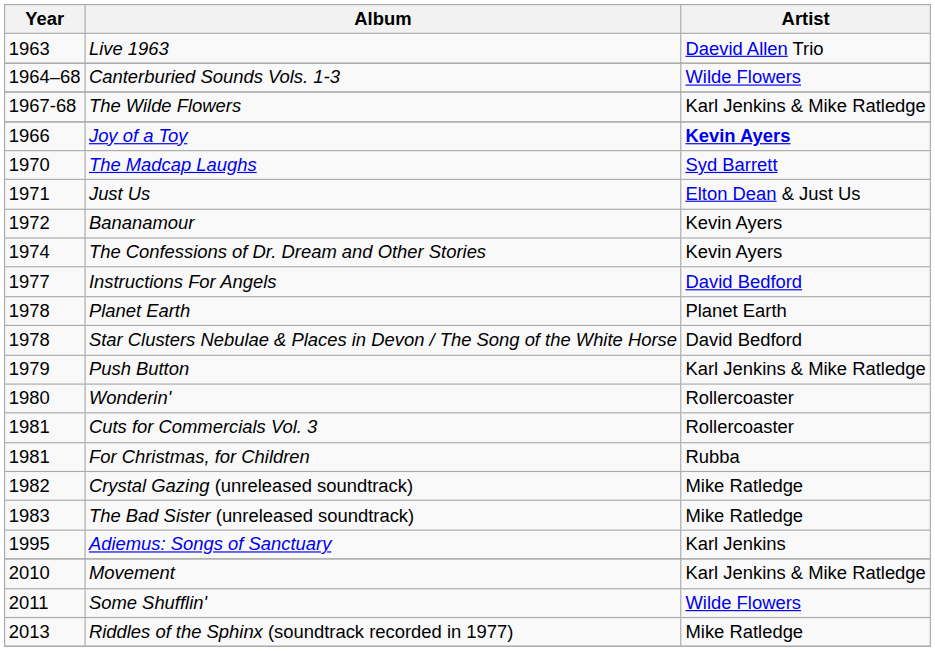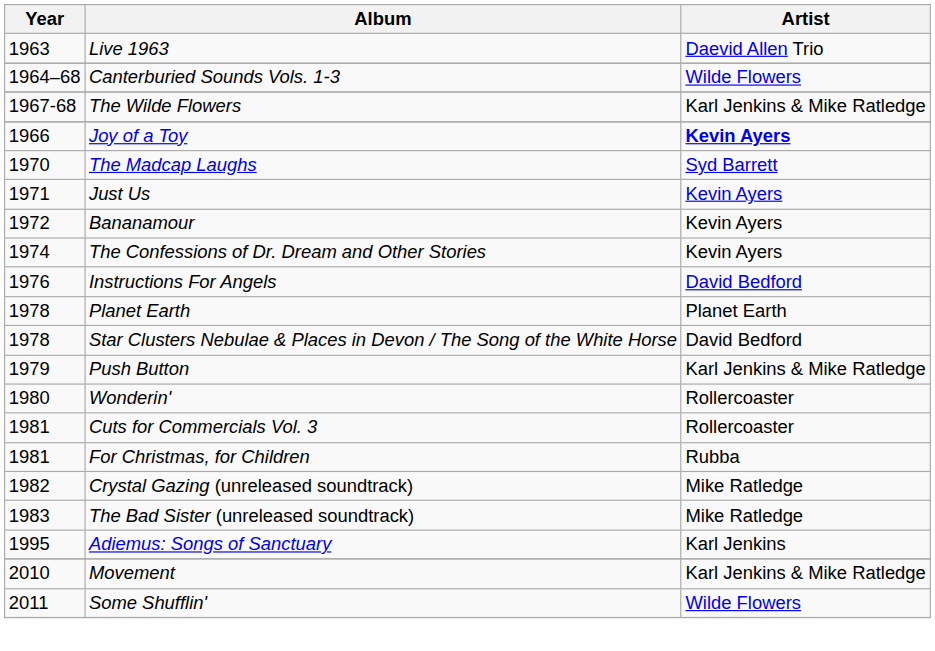 <table class="wikitable sortable">
 <tr>
 <th>Year</th>
 <th>Album</th>
 <th>Artist</th>
 </tr>
 <tr>
 <td>1963</td>
 <td><em>Live 1963</em></td>
 <td><a href='#'>Daevid Allen</a> Trio</td>
 </tr>
 <tr>
 </tr>
 <tr>
 <td>1964–68</td>
 <td><em>Canterburied Sounds Vols. 1-3</em></td>
 <td><a href='#'>Wilde Flowers</a></td>
 </tr>
 <tr>
 </tr>
 <tr>
 <td>1967-68</td>
 <td><em>The Wilde Flowers</em></td>
 <td>Karl Jenkins & Mike Ratledge</td>
 </tr>
 <tr>
 </tr>
 <tr>
 <td>1966</td>
 <td><em><a href='#'>Joy of a Toy</a></em></td>
 <td><strong><a href='#'>Kevin Ayers</a></strong></td>
 </tr>
 <tr>
 <td>1970</td>
 <td><em><a href='#'>The Madcap Laughs</a></em></td>
 <td><a href='#'>Syd Barrett</a></td>
 </tr>
 <tr>
 <td>1971</td>
 <td><em>Just Us</em></td>
-<td><a href='#'>Elton Dean</a> & Just Us</td>
+<td><a href='#'>Kevin Ayers</a></td>
 </tr>
 <tr>
 <td>1972</td>
 <td><em>Bananamour</em></td>
 <td>Kevin Ayers</td>
 </tr>
 <tr>
 <td>1974</td>
 <td><em>The Confessions of Dr. Dream and Other Stories</em></td>
 <td>Kevin Ayers</td>
 </tr>
 <tr>
-<td>1977</td>
+<td>1976</td>
 <td><em>Instructions For Angels</em></td>
 <td><a href='#'>David Bedford</a></td>
 </tr>
 <tr>
 <td>1978</td>
 <td><em>Planet Earth</em></td>
 <td>Planet Earth</td>
 </tr>
 <tr>
 <td>1978</td>
 <td><em>Star Clusters Nebulae & Places in Devon / The Song of the White Horse</em></td>
 <td>David Bedford</td>
 </tr>
 <tr>
 <td>1979</td>
 <td><em>Push Button</em></td>
 <td>Karl Jenkins & Mike Ratledge</td>
 </tr>
 <tr>
 <td>1980</td>
 <td><em>Wonderin' </em></td>
 <td>Rollercoaster</td>
 </tr>
 <tr>
 <td>1981</td>
 <td><em>Cuts for Commercials Vol. 3</em></td>
 <td>Rollercoaster</td>
 </tr>
 <tr>
 <td>1981</td>
 <td><em>For Christmas, for Children</em></td>
 <td>Rubba</td>
 </tr>
 <tr>
 <td>1982</td>
 <td><em>Crystal Gazing</em> (unreleased soundtrack)</td>
 <td>Mike Ratledge</td>
 </tr>
 <tr>
 <td>1983</td>
 <td><em>The Bad Sister</em> (unreleased soundtrack)</td>
 <td>Mike Ratledge</td>
 </tr>
 <tr>
 <td>1995</td>
 <td><em><a href='#'>Adiemus: Songs of Sanctuary</a></em></td>
 <td>Karl Jenkins</td>
 </tr>
 <tr>
 </tr>
 <tr>
 <td>2010</td>
 <td><em>Movement</em></td>
 <td>Karl Jenkins & Mike Ratledge</td>
 </tr>
 <tr>
 <td>2011</td>
 <td><em>Some Shufflin' </em></td>
 <td><a href='#'>Wilde Flowers</a></td>
 </tr>
 <tr>
-<td>2013</td>
-<td><em>Riddles of the Sphinx</em> (soundtrack recorded in 1977)</td>
-<td>Mike Ratledge</td>
-</tr>
-<tr>
 </tr>
 </table>
